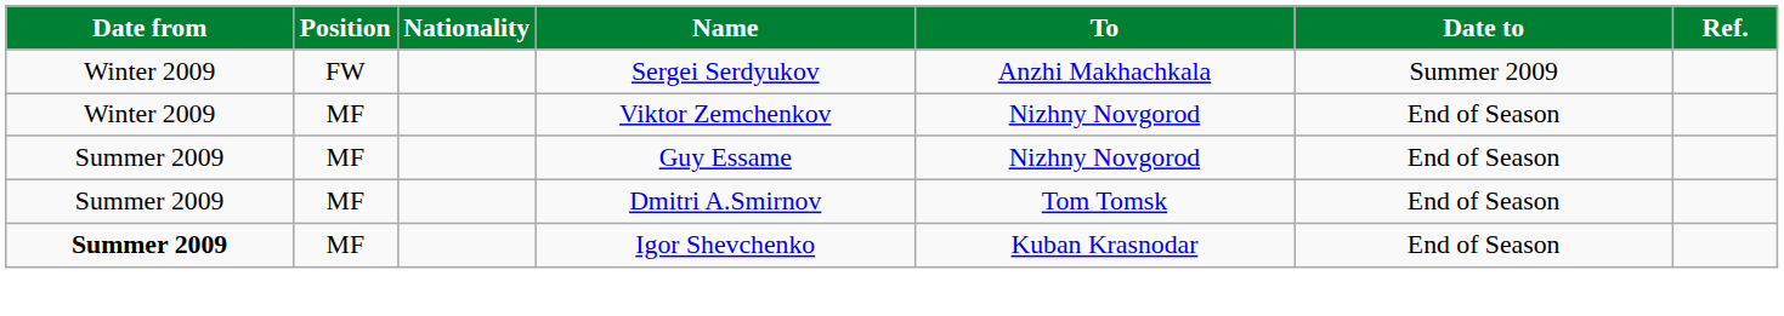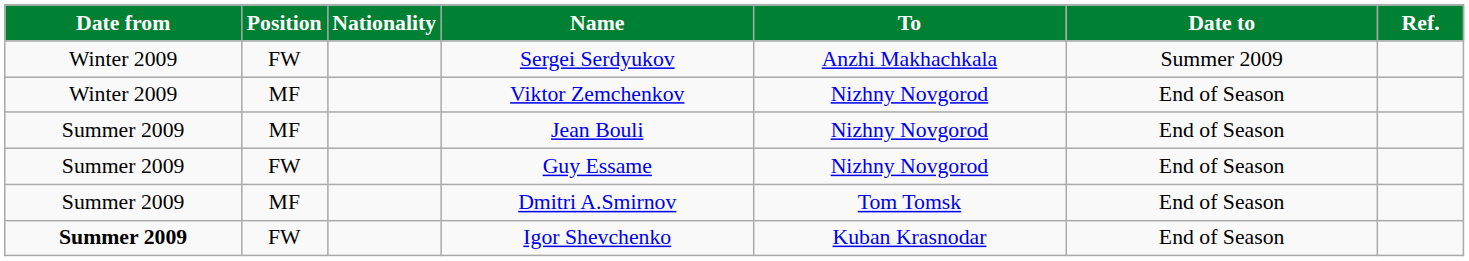 <table class="wikitable" style="text-align:center; font-size:90%; ">
 <tr>
 <th style="background:#008033; color:white; width:150px;">Date from</th>
 <th style="background:#008033; color:white; width:50px;">Position</th>
 <th style="background:#008033; color:white; width:50px;">Nationality</th>
 <th style="background:#008033; color:white; width:200px;">Name</th>
 <th style="background:#008033; color:white; width:200px;">To</th>
 <th style="background:#008033; color:white; width:200px;">Date to</th>
 <th style="background:#008033; color:white; width:50px;">Ref.</th>
 </tr>
 <tr>
 <td>Winter 2009</td>
 <td>FW</td>
 <td></td>
 <td><a href='#'>Sergei Serdyukov</a></td>
 <td><a href='#'>Anzhi Makhachkala</a></td>
 <td>Summer 2009</td>
 <td></td>
 </tr>
 <tr>
 <td>Winter 2009</td>
 <td>MF</td>
 <td></td>
 <td><a href='#'>Viktor Zemchenkov</a></td>
 <td><a href='#'>Nizhny Novgorod</a></td>
 <td>End of Season</td>
 <td></td>
 </tr>
 <tr>
 <td>Summer 2009</td>
 <td>MF</td>
 <td></td>
+<td><a href='#'>Jean Bouli</a></td>
+<td><a href='#'>Nizhny Novgorod</a></td>
+<td>End of Season</td>
+<td></td>
+</tr>
+<tr>
+<td>Summer 2009</td>
+<td>FW</td>
+<td></td>
 <td><a href='#'>Guy Essame</a></td>
 <td><a href='#'>Nizhny Novgorod</a></td>
 <td>End of Season</td>
 <td></td>
 </tr>
 <tr>
 <td>Summer 2009</td>
 <td>MF</td>
 <td></td>
 <td><a href='#'>Dmitri A.Smirnov</a></td>
 <td><a href='#'>Tom Tomsk</a></td>
 <td>End of Season</td>
 <td></td>
 </tr>
 <tr>
 <td><strong>Summer 2009</strong></td>
-<td>MF</td>
+<td>FW</td>
 <td></td>
 <td><a href='#'>Igor Shevchenko</a></td>
 <td><a href='#'>Kuban Krasnodar</a></td>
 <td>End of Season</td>
 <td></td>
 </tr>
 </table>
